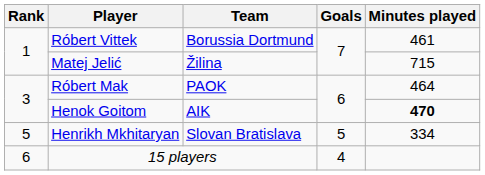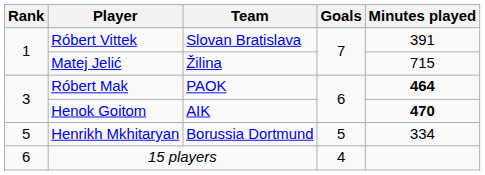 <table class="wikitable" style="text-align:center">
 <tr>
 <th>Rank</th>
 <th>Player</th>
 <th>Team</th>
 <th>Goals</th>
 <th>Minutes played</th>
 </tr>
 <tr>
 <td rowspan=2>1</td>
 <td align=left> <a href='#'>Róbert Vittek</a></td>
-<td align=left> <a href='#'>Borussia Dortmund</a></td>
+<td align=left> <a href='#'>Slovan Bratislava</a></td>
 <td rowspan=2>7</td>
-<td>461</td>
+<td>391</td>
 </tr>
 <tr>
 <td align=left> <a href='#'>Matej Jelić</a></td>
 <td align=left> <a href='#'>Žilina</a></td>
 <td>715</td>
 </tr>
 <tr>
 <td rowspan=2>3</td>
 <td align=left> <a href='#'>Róbert Mak</a></td>
 <td align=left> <a href='#'>PAOK</a></td>
 <td rowspan=2>6</td>
-<td>464</td>
+<td><strong>464</strong></td>
 </tr>
 <tr>
 <td align=left> <a href='#'>Henok Goitom</a></td>
 <td align=left> <a href='#'>AIK</a></td>
 <td><strong>470</strong></td>
 </tr>
 <tr>
 <td>5</td>
 <td align=left> <a href='#'>Henrikh Mkhitaryan</a></td>
-<td align=left> <a href='#'>Slovan Bratislava</a></td>
+<td align=left> <a href='#'>Borussia Dortmund</a></td>
 <td>5</td>
 <td>334</td>
 </tr>
 <tr>
 <td>6</td>
 <td colspan=2><em>15 players</em></td>
 <td>4</td>
 <td></td>
 </tr>
 </table>
